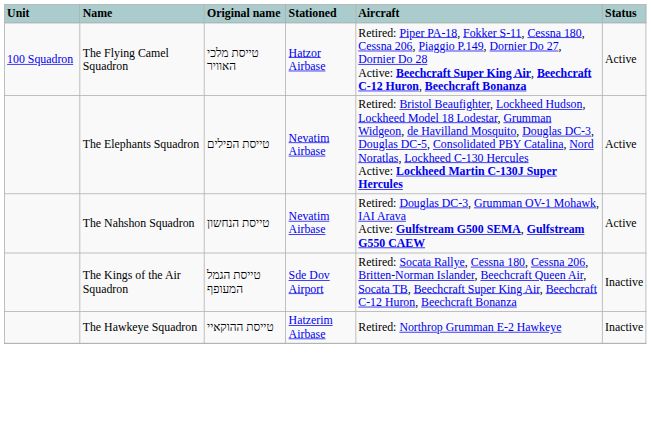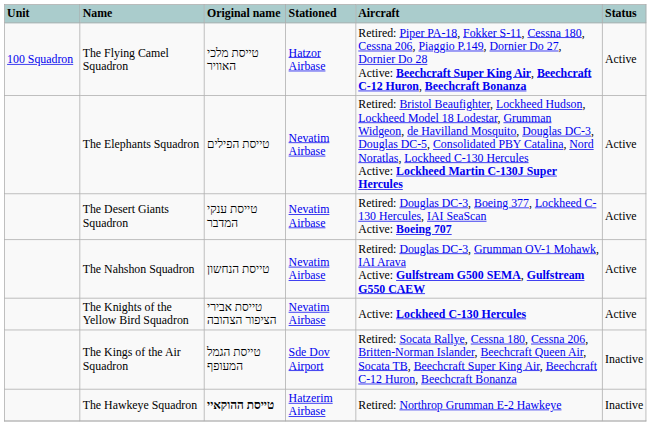 <table class="wikitable">
 <tr>
 <th style="text-align: left; background: #aacccc;" width="12%">Unit</th>
 <th style="text-align: left; background: #aacccc;" width="20%">Name</th>
 <th style="text-align: left; background: #aacccc;" width="13%">Original name</th>
 <th style="text-align: left; background: #aacccc;" width="11%">Stationed</th>
 <th style="text-align: left; background: #aacccc;" width="40%">Aircraft</th>
 <th style="text-align: left; background: #aacccc;" width="5%">Status</th>
 </tr>
 <tr ---->
 <td><div><a href='#'>100 Squadron</a></div></td>
 <td>The Flying Camel Squadron</td>
 <td>טייסת מלכי האוויר</td>
 <td><a href='#'>Hatzor Airbase</a></td>
 <td>Retired: <a href='#'>Piper PA-18</a>, <a href='#'>Fokker S-11</a>, <a href='#'>Cessna 180</a>, <a href='#'>Cessna 206</a>, <a href='#'>Piaggio P.149</a>, <a href='#'>Dornier Do 27</a>, <a href='#'>Dornier Do 28</a><br>Active: <strong><a href='#'>Beechcraft Super King Air</a></strong>, <strong><a href='#'>Beechcraft C-12 Huron</a></strong>, <strong><a href='#'>Beechcraft Bonanza</a></strong></td>
 <td><span>Active</span></td>
 </tr>
 <tr ---->
 <td></td>
 <td>The Elephants Squadron</td>
 <td>טייסת הפילים</td>
 <td><a href='#'>Nevatim Airbase</a></td>
 <td>Retired:  <a href='#'>Bristol Beaufighter</a>, <a href='#'>Lockheed Hudson</a>, <a href='#'>Lockheed Model 18 Lodestar</a>, <a href='#'>Grumman Widgeon</a>, <a href='#'>de Havilland Mosquito</a>, <a href='#'>Douglas DC-3</a>, <a href='#'>Douglas DC-5</a>, <a href='#'>Consolidated PBY Catalina</a>, <a href='#'>Nord Noratlas</a>, <a href='#'>Lockheed C-130 Hercules</a><br>Active: <strong><a href='#'>Lockheed Martin C-130J Super Hercules</a></strong></td>
 <td><span>Active</span></td>
 </tr>
 <tr ---->
 <td></td>
+<td>The Desert Giants Squadron</td>
+<td>טייסת ענקי המדבר</td>
+<td><a href='#'>Nevatim Airbase</a></td>
+<td>Retired: <a href='#'>Douglas DC-3</a>, <a href='#'>Boeing 377</a>, <a href='#'>Lockheed C-130 Hercules</a>, <a href='#'>IAI SeaScan</a><br>Active: <strong><a href='#'>Boeing 707</a></strong></td>
+<td><span>Active</span></td>
+</tr>
+<tr ---->
+<td></td>
 <td>The Nahshon Squadron</td>
 <td>טייסת הנחשון</td>
 <td><a href='#'>Nevatim Airbase</a></td>
 <td>Retired:  <a href='#'>Douglas DC-3</a>, <a href='#'>Grumman OV-1 Mohawk</a>, <a href='#'>IAI Arava</a><br>Active: <strong><a href='#'>Gulfstream G500 SEMA</a></strong>, <strong><a href='#'>Gulfstream G550 CAEW</a></strong></td>
+<td><span>Active</span></td>
+</tr>
+<tr ---->
+<td></td>
+<td>The Knights of the Yellow Bird Squadron</td>
+<td>טייסת אבירי הציפור הצהובה</td>
+<td><a href='#'>Nevatim Airbase</a></td>
+<td>Active: <strong><a href='#'>Lockheed C-130 Hercules</a></strong></td>
 <td><span>Active</span></td>
 </tr>
 <tr ---->
 <td></td>
 <td>The Kings of the Air Squadron</td>
 <td>טייסת הגמל המעופף</td>
 <td><a href='#'>Sde Dov Airport</a></td>
 <td>Retired: <a href='#'>Socata Rallye</a>, <a href='#'>Cessna 180</a>, <a href='#'>Cessna 206</a>, <a href='#'>Britten-Norman Islander</a>, <a href='#'>Beechcraft Queen Air</a>, <a href='#'>Socata TB</a>, <a href='#'>Beechcraft Super King Air</a>, <a href='#'>Beechcraft C-12 Huron</a>, <a href='#'>Beechcraft Bonanza</a></td>
 <td><span>Inactive</span></td>
 </tr>
 <tr ---->
 <td></td>
 <td>The Hawkeye Squadron</td>
-<td>טייסת ההוקאיי</td>
+<td><strong>טייסת ההוקאיי</strong></td>
 <td><a href='#'>Hatzerim Airbase</a></td>
 <td>Retired:  <a href='#'>Northrop Grumman E-2 Hawkeye</a></td>
 <td><span>Inactive</span></td>
 </tr>
 <tr ---->
 </tr>
 </table>
